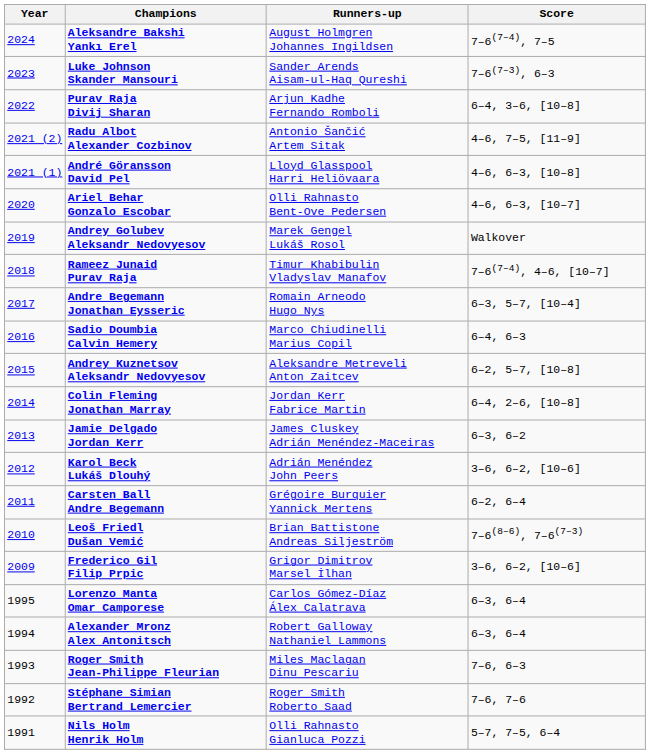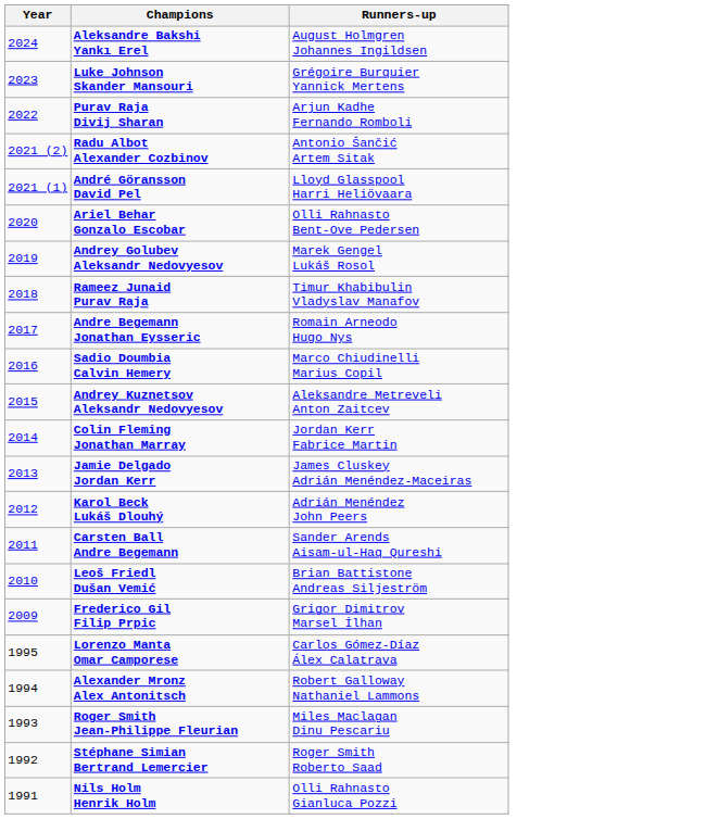 <table class="wikitable" style="font-size:90%">
 <tr>
 <th>Year</th>
 <th width="200">Champions</th>
 <th width="200">Runners-up</th>
-<th width="175">Score</th>
 </tr>
 <tr>
 <td><a href='#'>2024</a></td>
 <td> <strong><a href='#'>Aleksandre Bakshi</a></strong><br> <strong><a href='#'>Yankı Erel</a></strong></td>
 <td> <a href='#'>August Holmgren</a><br> <a href='#'>Johannes Ingildsen</a></td>
-<td>7–6<sup>(7–4)</sup>, 7–5</td>
 </tr>
 <tr>
 <td><a href='#'>2023</a></td>
 <td> <strong><a href='#'>Luke Johnson</a></strong><br> <strong><a href='#'>Skander Mansouri</a></strong></td>
-<td> <a href='#'>Sander Arends</a><br> <a href='#'>Aisam-ul-Haq Qureshi</a></td>
-<td>7–6<sup>(7–3)</sup>, 6–3</td>
+<td> <a href='#'>Grégoire Burquier</a><br> <a href='#'>Yannick Mertens</a></td>
 </tr>
 <tr>
 <td><a href='#'>2022</a></td>
 <td> <strong><a href='#'>Purav Raja</a></strong><br> <strong><a href='#'>Divij Sharan</a></strong></td>
 <td> <a href='#'>Arjun Kadhe</a><br> <a href='#'>Fernando Romboli</a></td>
-<td>6–4, 3–6, [10–8]</td>
 </tr>
 <tr>
 <td><a href='#'>2021 (2)</a></td>
 <td> <strong><a href='#'>Radu Albot</a></strong><br> <strong><a href='#'>Alexander Cozbinov</a></strong></td>
 <td> <a href='#'>Antonio Šančić</a><br> <a href='#'>Artem Sitak</a></td>
-<td>4–6, 7–5, [11–9]</td>
 </tr>
 <tr>
 <td><a href='#'>2021 (1)</a></td>
 <td> <strong><a href='#'>André Göransson</a></strong><br> <strong><a href='#'>David Pel</a></strong></td>
 <td> <a href='#'>Lloyd Glasspool</a><br> <a href='#'>Harri Heliövaara</a></td>
-<td>4–6, 6–3, [10–8]</td>
 </tr>
 <tr>
 <td><a href='#'>2020</a></td>
 <td> <strong><a href='#'>Ariel Behar</a></strong><br> <strong><a href='#'>Gonzalo Escobar</a></strong></td>
 <td> <a href='#'>Olli Rahnasto</a><br> <a href='#'>Bent-Ove Pedersen</a></td>
-<td>4–6, 6–3, [10–7]</td>
 </tr>
 <tr>
 <td><a href='#'>2019</a></td>
 <td> <strong><a href='#'>Andrey Golubev</a></strong><br> <strong><a href='#'>Aleksandr Nedovyesov</a></strong></td>
 <td> <a href='#'>Marek Gengel</a><br> <a href='#'>Lukáš Rosol</a></td>
-<td>Walkover</td>
 </tr>
 <tr>
 <td><a href='#'>2018</a></td>
 <td> <strong><a href='#'>Rameez Junaid</a></strong><br> <strong><a href='#'>Purav Raja</a></strong></td>
 <td> <a href='#'>Timur Khabibulin</a><br> <a href='#'>Vladyslav Manafov</a></td>
-<td>7–6<sup>(7–4)</sup>, 4–6, [10–7]</td>
 </tr>
 <tr>
 <td><a href='#'>2017</a></td>
 <td> <strong><a href='#'>Andre Begemann</a></strong><br> <strong><a href='#'>Jonathan Eysseric</a></strong></td>
 <td> <a href='#'>Romain Arneodo</a><br> <a href='#'>Hugo Nys</a></td>
-<td>6–3, 5–7, [10–4]</td>
 </tr>
 <tr>
 <td><a href='#'>2016</a></td>
 <td> <strong><a href='#'>Sadio Doumbia</a></strong><br> <strong><a href='#'>Calvin Hemery</a></strong></td>
 <td> <a href='#'>Marco Chiudinelli</a><br> <a href='#'>Marius Copil</a></td>
-<td>6–4, 6–3</td>
 </tr>
 <tr>
 <td><a href='#'>2015</a></td>
 <td> <strong><a href='#'>Andrey Kuznetsov</a></strong><br> <strong><a href='#'>Aleksandr Nedovyesov</a></strong></td>
 <td> <a href='#'>Aleksandre Metreveli</a><br> <a href='#'>Anton Zaitcev</a></td>
-<td>6–2, 5–7, [10–8]</td>
 </tr>
 <tr>
 <td><a href='#'>2014</a></td>
 <td> <strong><a href='#'>Colin Fleming</a></strong><br> <strong><a href='#'>Jonathan Marray</a></strong></td>
 <td> <a href='#'>Jordan Kerr</a><br> <a href='#'>Fabrice Martin</a></td>
-<td>6–4, 2–6, [10–8]</td>
 </tr>
 <tr>
 <td><a href='#'>2013</a></td>
 <td> <strong><a href='#'>Jamie Delgado</a></strong> <br>  <strong><a href='#'>Jordan Kerr</a></strong></td>
 <td> <a href='#'>James Cluskey</a> <br>  <a href='#'>Adrián Menéndez-Maceiras</a></td>
-<td>6–3, 6–2</td>
 </tr>
 <tr>
 <td><a href='#'>2012</a></td>
 <td> <strong><a href='#'>Karol Beck</a></strong><br> <strong><a href='#'>Lukáš Dlouhý</a></strong></td>
 <td> <a href='#'>Adrián Menéndez</a><br> <a href='#'>John Peers</a></td>
-<td>3–6, 6–2, [10–6]</td>
 </tr>
 <tr>
 <td><a href='#'>2011</a></td>
 <td> <strong><a href='#'>Carsten Ball</a></strong><br> <strong><a href='#'>Andre Begemann</a></strong></td>
-<td> <a href='#'>Grégoire Burquier</a><br> <a href='#'>Yannick Mertens</a></td>
-<td>6–2, 6–4</td>
+<td> <a href='#'>Sander Arends</a><br> <a href='#'>Aisam-ul-Haq Qureshi</a></td>
 </tr>
 <tr>
 <td><a href='#'>2010</a></td>
 <td> <strong><a href='#'>Leoš Friedl</a></strong><br> <strong><a href='#'>Dušan Vemić</a></strong></td>
 <td> <a href='#'>Brian Battistone</a><br> <a href='#'>Andreas Siljeström</a></td>
-<td>7–6<sup>(8–6)</sup>, 7–6<sup>(7–3)</sup></td>
 </tr>
 <tr>
 <td><a href='#'>2009</a></td>
 <td> <strong><a href='#'>Frederico Gil</a></strong><br> <strong><a href='#'>Filip Prpic</a></strong></td>
 <td> <a href='#'>Grigor Dimitrov</a><br> <a href='#'>Marsel İlhan</a></td>
-<td>3–6, 6–2, [10–6]</td>
 </tr>
 <tr>
 <td>1995</td>
 <td> <strong><a href='#'>Lorenzo Manta</a></strong><br> <strong><a href='#'>Omar Camporese</a></strong></td>
 <td> <a href='#'>Carlos Gómez-Díaz</a><br> <a href='#'>Álex Calatrava</a></td>
-<td>6–3, 6–4</td>
 </tr>
 <tr>
 <td>1994</td>
 <td> <strong><a href='#'>Alexander Mronz</a></strong><br> <strong><a href='#'>Alex Antonitsch</a></strong></td>
 <td> <a href='#'>Robert Galloway</a><br> <a href='#'>Nathaniel Lammons</a></td>
-<td>6–3, 6–4</td>
 </tr>
 <tr>
 <td>1993</td>
 <td> <strong><a href='#'>Roger Smith</a></strong><br> <strong><a href='#'>Jean-Philippe Fleurian</a></strong></td>
 <td> <a href='#'>Miles Maclagan</a><br> <a href='#'>Dinu Pescariu</a></td>
-<td>7–6, 6–3</td>
 </tr>
 <tr>
 <td>1992</td>
 <td> <strong><a href='#'>Stéphane Simian</a></strong><br> <strong><a href='#'>Bertrand Lemercier</a></strong></td>
 <td> <a href='#'>Roger Smith</a><br> <a href='#'>Roberto Saad</a></td>
-<td>7–6, 7–6</td>
 </tr>
 <tr>
 <td>1991</td>
 <td> <strong><a href='#'>Nils Holm</a></strong><br> <strong><a href='#'>Henrik Holm</a></strong></td>
 <td> <a href='#'>Olli Rahnasto</a><br> <a href='#'>Gianluca Pozzi</a></td>
-<td>5–7, 7–5, 6–4</td>
 </tr>
 </table>
